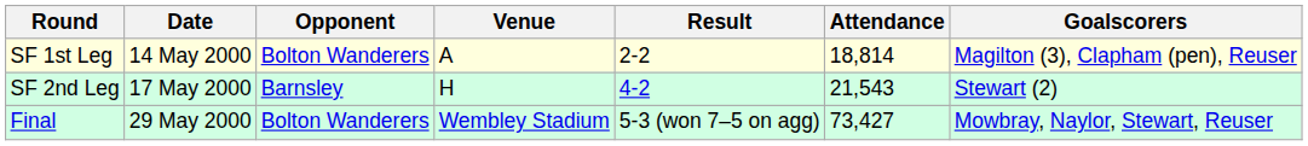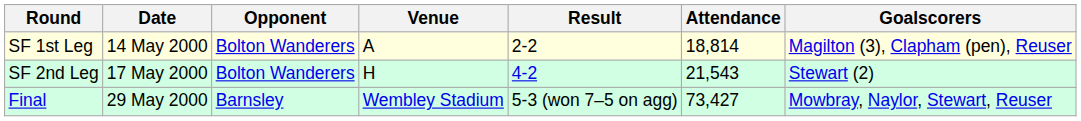 <table class="wikitable">
 <tr>
 <th>Round</th>
 <th>Date</th>
 <th>Opponent</th>
 <th>Venue</th>
 <th>Result</th>
 <th>Attendance</th>
 <th>Goalscorers</th>
 </tr>
 <tr style="background-color: #ffffdd;">
 <td>SF 1st Leg</td>
 <td>14 May 2000</td>
 <td><a href='#'>Bolton Wanderers</a></td>
 <td>A</td>
 <td>2-2</td>
 <td>18,814</td>
 <td><a href='#'>Magilton</a> (3), <a href='#'>Clapham</a> (pen), <a href='#'>Reuser</a></td>
 </tr>
 <tr style="background-color: #d0ffe3;">
 <td>SF 2nd Leg</td>
 <td>17 May 2000</td>
-<td><a href='#'>Barnsley</a></td>
+<td><a href='#'>Bolton Wanderers</a></td>
 <td>H</td>
 <td><a href='#'>4-2</a></td>
 <td>21,543</td>
 <td><a href='#'>Stewart</a> (2)</td>
 </tr>
 <tr style="background-color: #d0ffe3;">
 <td><a href='#'>Final</a></td>
 <td>29 May 2000</td>
-<td><a href='#'>Bolton Wanderers</a></td>
+<td><a href='#'>Barnsley</a></td>
 <td><a href='#'>Wembley Stadium</a></td>
 <td>5-3 (won 7–5 on agg)</td>
 <td>73,427</td>
 <td><a href='#'>Mowbray</a>, <a href='#'>Naylor</a>, <a href='#'>Stewart</a>, <a href='#'>Reuser</a></td>
 </tr>
 </table>
